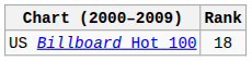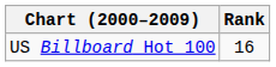 <table class="wikitable sortable">
 <tr>
 <th>Chart (2000–2009)</th>
 <th>Rank</th>
 </tr>
 <tr>
 <td>US <a href='#'><em>Billboard</em> Hot 100</a></td>
-<td style="text-align:center;">18</td>
+<td style="text-align:center;">16</td>
 </tr>
 </table>
